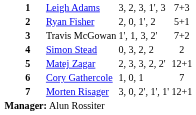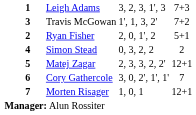 <table style="font-size: 85%" cellspacing="1" cellpadding="1" align=left>
 <tr>
 <td colspan="4"></td>
 </tr>
 <tr>
 <th width="25"></th>
 <th width="25"></th>
 </tr>
 <tr>
 <td></td>
 <td><strong>1</strong></td>
 <td> <a href='#'>Leigh Adams</a></td>
 <td>3, 2, 3, 1', 3</td>
 <td align=center>7+3</td>
 </tr>
 <tr>
 <td></td>
+<td><strong>3</strong></td>
+<td> Travis McGowan</td>
+<td>1', 1, 3, 2'</td>
+<td align=center>7+2</td>
+</tr>
+<tr>
+<td></td>
 <td><strong>2</strong></td>
 <td> <a href='#'>Ryan Fisher</a></td>
 <td>2, 0, 1', 2</td>
 <td align=center>5+1</td>
-</tr>
-<tr>
-<td></td>
-<td><strong>3</strong></td>
-<td> Travis McGowan</td>
-<td>1', 1, 3, 2'</td>
-<td align=center>7+2</td>
 </tr>
 <tr>
 <td></td>
 <td><strong>4</strong></td>
 <td> <a href='#'>Simon Stead</a></td>
 <td>0, 3, 2, 2</td>
 <td align=center>2</td>
 </tr>
 <tr>
 <td></td>
 <td><strong>5</strong></td>
 <td> <a href='#'>Matej Zagar</a></td>
 <td>2, 3, 3, 2, 2'</td>
 <td align=center>12+1</td>
 </tr>
 <tr>
 <td></td>
 <td><strong>6</strong></td>
 <td> <a href='#'>Cory Gathercole</a></td>
-<td>1, 0, 1</td>
+<td>3, 0, 2', 1', 1'</td>
 <td align=center>7</td>
 </tr>
 <tr>
 <td></td>
 <td><strong>7</strong></td>
 <td> <a href='#'>Morten Risager</a></td>
-<td>3, 0, 2', 1', 1'</td>
+<td>1, 0, 1</td>
 <td align=center>12+1</td>
 </tr>
 <tr>
 <td colspan=3><strong>Manager:</strong> Alun Rossiter</td>
 </tr>
 <tr>
 <td colspan=4></td>
 </tr>
 </table>
